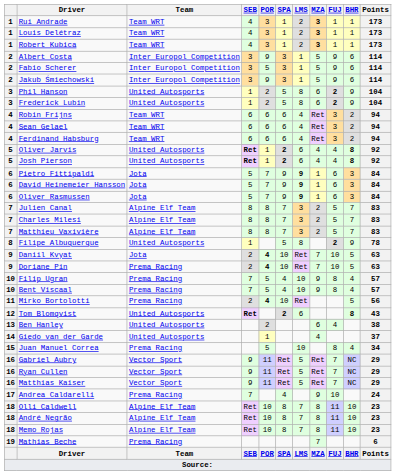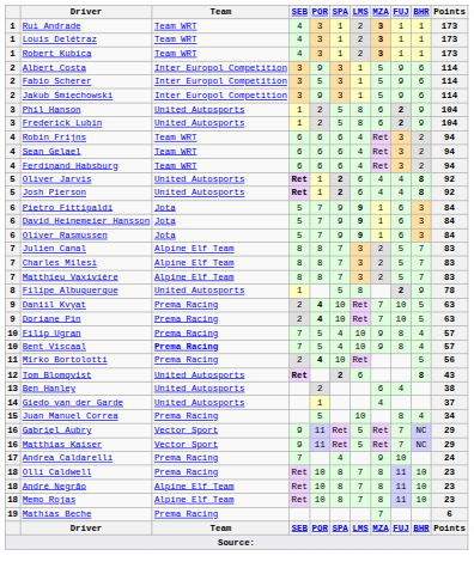 <table class="wikitable" style="font-size:85%; text-align:center;">
 <tr>
 <th></th>
 <th>Driver</th>
 <th>Team</th>
 <th><a href='#'>SEB</a><br></th>
 <th><a href='#'>POR</a><br></th>
 <th><a href='#'>SPA</a><br></th>
 <th><a href='#'>LMS</a><br></th>
 <th><a href='#'>MZA</a><br></th>
 <th><a href='#'>FUJ</a><br></th>
 <th><a href='#'>BHR</a><br></th>
 <th>Points</th>
 </tr>
 <tr>
 <th>1</th>
 <td align="left"> <a href='#'>Rui Andrade</a></td>
 <td align="left"> <a href='#'>Team WRT</a></td>
 <td style="background:#dfffdf;">4</td>
 <td style="background:#ffdf9f;">3</td>
 <td style="background:#ffffbf;">1</td>
 <td style="background:#dfdfdf;">2</td>
 <td style="background:#ffdf9f;"><strong>3</strong></td>
 <td style="background:#ffffbf;">1</td>
 <td style="background:#ffffbf;">1</td>
 <th>173</th>
 </tr>
 <tr>
 <th>1</th>
 <td align="left"> <a href='#'>Louis Delétraz</a></td>
 <td align="left"> <a href='#'>Team WRT</a></td>
 <td style="background:#dfffdf;">4</td>
 <td style="background:#ffdf9f;">3</td>
 <td style="background:#ffffbf;">1</td>
 <td style="background:#dfdfdf;">2</td>
 <td style="background:#ffdf9f;"><strong>3</strong></td>
 <td style="background:#ffffbf;">1</td>
 <td style="background:#ffffbf;">1</td>
 <th>173</th>
 </tr>
 <tr>
 <th>1</th>
 <td align="left"> <a href='#'>Robert Kubica</a></td>
 <td align="left"> <a href='#'>Team WRT</a></td>
 <td style="background:#dfffdf;">4</td>
 <td style="background:#ffdf9f;">3</td>
 <td style="background:#ffffbf;">1</td>
 <td style="background:#dfdfdf;">2</td>
 <td style="background:#ffdf9f;"><strong>3</strong></td>
 <td style="background:#ffffbf;">1</td>
 <td style="background:#ffffbf;">1</td>
 <th>173</th>
 </tr>
 <tr>
 <th>2</th>
 <td align="left"> <a href='#'>Albert Costa</a></td>
 <td align="left"> <a href='#'>Inter Europol Competition</a></td>
 <td style="background:#ffdf9f;">3</td>
 <td style="background:#dfffdf;">9</td>
 <td style="background:#ffdf9f;">3</td>
 <td style="background:#ffffbf;">1</td>
 <td style="background:#dfffdf;">5</td>
 <td style="background:#dfffdf;">9</td>
 <td style="background:#dfffdf;">6</td>
 <th>114</th>
 </tr>
 <tr>
 <th>2</th>
 <td align="left"> <a href='#'>Fabio Scherer</a></td>
 <td align="left"> <a href='#'>Inter Europol Competition</a></td>
 <td style="background:#ffdf9f;">3</td>
 <td style="background:#dfffdf;">5</td>
 <td style="background:#ffdf9f;">3</td>
 <td style="background:#ffffbf;">1</td>
 <td style="background:#dfffdf;">5</td>
 <td style="background:#dfffdf;">9</td>
 <td style="background:#dfffdf;">6</td>
 <th>114</th>
 </tr>
 <tr>
 <th>2</th>
 <td align="left"> <a href='#'>Jakub Śmiechowski</a></td>
 <td align="left" nowrap> <a href='#'>Inter Europol Competition</a></td>
 <td style="background:#ffdf9f;">3</td>
 <td style="background:#dfffdf;">9</td>
 <td style="background:#ffdf9f;">3</td>
 <td style="background:#ffffbf;">1</td>
 <td style="background:#dfffdf;">5</td>
 <td style="background:#dfffdf;">9</td>
 <td style="background:#dfffdf;">6</td>
 <th>114</th>
 </tr>
 <tr>
 <th>3</th>
 <td align="left"> <a href='#'>Phil Hanson</a></td>
 <td align="left"> <a href='#'>United Autosports</a></td>
 <td style="background:#ffffbf;">1</td>
 <td style="background:#dfdfdf;">2</td>
 <td style="background:#dfffdf;">5</td>
 <td style="background:#dfffdf;">8</td>
 <td style="background:#dfffdf;">6</td>
 <td style="background:#dfdfdf;"><strong>2</strong></td>
 <td style="background:#dfffdf;">9</td>
 <th>104</th>
 </tr>
 <tr>
 <th>3</th>
 <td align="left"> <a href='#'>Frederick Lubin</a></td>
 <td align="left"> <a href='#'>United Autosports</a></td>
 <td style="background:#ffffbf;">1</td>
 <td style="background:#dfdfdf;">2</td>
 <td style="background:#dfffdf;">5</td>
 <td style="background:#dfffdf;">8</td>
 <td style="background:#dfffdf;">6</td>
 <td style="background:#dfdfdf;"><strong>2</strong></td>
 <td style="background:#dfffdf;">9</td>
 <th>104</th>
 </tr>
 <tr>
 <th>4</th>
 <td align="left"> <a href='#'>Robin Frijns</a></td>
 <td align="left"> <a href='#'>Team WRT</a></td>
 <td style="background:#dfffdf;">6</td>
 <td style="background:#dfffdf;">6</td>
 <td style="background:#dfffdf;">6</td>
 <td style="background:#dfffdf;">4</td>
 <td style="background:#efcfff;">Ret</td>
 <td style="background:#ffdf9f;">3</td>
 <td style="background:#dfdfdf;">2</td>
 <th>94</th>
 </tr>
 <tr>
 <th>4</th>
 <td align="left"> <a href='#'>Sean Gelael</a></td>
 <td align="left"> <a href='#'>Team WRT</a></td>
 <td style="background:#dfffdf;">6</td>
 <td style="background:#dfffdf;">6</td>
 <td style="background:#dfffdf;">6</td>
 <td style="background:#dfffdf;">4</td>
 <td style="background:#efcfff;">Ret</td>
 <td style="background:#ffdf9f;">3</td>
 <td style="background:#dfdfdf;">2</td>
 <th>94</th>
 </tr>
 <tr>
 <th>4</th>
 <td align="left"> <a href='#'>Ferdinand Habsburg</a></td>
 <td align="left"> <a href='#'>Team WRT</a></td>
 <td style="background:#dfffdf;">6</td>
 <td style="background:#dfffdf;">6</td>
 <td style="background:#dfffdf;">6</td>
 <td style="background:#dfffdf;">4</td>
 <td style="background:#efcfff;">Ret</td>
 <td style="background:#ffdf9f;">3</td>
 <td style="background:#dfdfdf;">2</td>
 <th>94</th>
 </tr>
 <tr>
 <th>5</th>
 <td align="left"> <a href='#'>Oliver Jarvis</a></td>
 <td align="left"> <a href='#'>United Autosports</a></td>
 <td style="background:#efcfff;"><strong>Ret</strong></td>
 <td style="background:#ffffbf;">1</td>
 <td style="background:#dfdfdf;"><strong>2</strong></td>
 <td style="background:#dfffdf;">6</td>
 <td style="background:#dfffdf;">4</td>
 <td style="background:#dfffdf;">4</td>
 <td style="background:#dfffdf;"><strong>8</strong></td>
 <th>92</th>
 </tr>
 <tr>
 <th>5</th>
 <td align="left"> <a href='#'>Josh Pierson</a></td>
 <td align="left"> <a href='#'>United Autosports</a></td>
 <td style="background:#efcfff;"><strong>Ret</strong></td>
 <td style="background:#ffffbf;">1</td>
 <td style="background:#dfdfdf;"><strong>2</strong></td>
 <td style="background:#dfffdf;">6</td>
 <td style="background:#dfffdf;">4</td>
 <td style="background:#dfffdf;">4</td>
 <td style="background:#dfffdf;"><strong>8</strong></td>
 <th>92</th>
 </tr>
 <tr>
 <th>6</th>
 <td align="left"> <a href='#'>Pietro Fittipaldi</a></td>
 <td align="left"> <a href='#'>Jota</a></td>
 <td style="background:#dfffdf;">5</td>
 <td style="background:#dfffdf;">7</td>
 <td style="background:#dfffdf;">9</td>
 <td style="background:#dfffdf;"><strong>9</strong></td>
 <td style="background:#ffffbf;">1</td>
 <td style="background:#dfffdf;">6</td>
 <td style="background:#ffdf9f;">3</td>
 <th>84</th>
 </tr>
 <tr>
 <th>6</th>
 <td align="left" nowrap> <a href='#'>David Heinemeier Hansson</a></td>
 <td align="left"> <a href='#'>Jota</a></td>
 <td style="background:#dfffdf;">5</td>
 <td style="background:#dfffdf;">7</td>
 <td style="background:#dfffdf;">9</td>
 <td style="background:#dfffdf;"><strong>9</strong></td>
 <td style="background:#ffffbf;">1</td>
 <td style="background:#dfffdf;">6</td>
 <td style="background:#ffdf9f;">3</td>
 <th>84</th>
 </tr>
 <tr>
 <th>6</th>
 <td align="left"> <a href='#'>Oliver Rasmussen</a></td>
 <td align="left"> <a href='#'>Jota</a></td>
 <td style="background:#dfffdf;">5</td>
 <td style="background:#dfffdf;">7</td>
 <td style="background:#dfffdf;">9</td>
 <td style="background:#dfffdf;"><strong>9</strong></td>
 <td style="background:#ffffbf;">1</td>
 <td style="background:#dfffdf;">6</td>
 <td style="background:#ffdf9f;">3</td>
 <th>84</th>
 </tr>
 <tr>
 <th>7</th>
 <td align="left"> <a href='#'>Julien Canal</a></td>
 <td align="left"> <a href='#'>Alpine Elf Team</a></td>
 <td style="background:#dfffdf;">8</td>
 <td style="background:#dfffdf;">8</td>
 <td style="background:#dfffdf;">7</td>
 <td style="background:#ffdf9f;">3</td>
 <td style="background:#dfdfdf;">2</td>
 <td style="background:#dfffdf;">5</td>
 <td style="background:#dfffdf;">7</td>
 <th>83</th>
 </tr>
 <tr>
 <th>7</th>
 <td align="left"> <a href='#'>Charles Milesi</a></td>
 <td align="left"> <a href='#'>Alpine Elf Team</a></td>
 <td style="background:#dfffdf;">8</td>
 <td style="background:#dfffdf;">8</td>
 <td style="background:#dfffdf;">7</td>
 <td style="background:#ffdf9f;">3</td>
 <td style="background:#dfdfdf;">2</td>
 <td style="background:#dfffdf;">5</td>
 <td style="background:#dfffdf;">7</td>
 <th>83</th>
 </tr>
 <tr>
 <th>7</th>
 <td align="left"> <a href='#'>Matthieu Vaxivière</a></td>
 <td align="left"> <a href='#'>Alpine Elf Team</a></td>
 <td style="background:#dfffdf;">8</td>
 <td style="background:#dfffdf;">8</td>
 <td style="background:#dfffdf;">7</td>
 <td style="background:#ffdf9f;">3</td>
 <td style="background:#dfdfdf;">2</td>
 <td style="background:#dfffdf;">5</td>
 <td style="background:#dfffdf;">7</td>
 <th>83</th>
 </tr>
 <tr>
 <th>8</th>
 <td align="left"> <a href='#'>Filipe Albuquerque</a></td>
 <td align="left"> <a href='#'>United Autosports</a></td>
 <td style="background:#ffffbf;">1</td>
 <td style="background:#;"></td>
 <td style="background:#dfffdf;">5</td>
 <td style="background:#dfffdf;">8</td>
 <td style="background:#;"></td>
 <td style="background:#dfdfdf;"><strong>2</strong></td>
 <td style="background:#dfffdf;">9</td>
 <th>78</th>
 </tr>
 <tr>
 <th>9</th>
 <td align="left"> <a href='#'>Daniil Kvyat</a></td>
-<td align="left"> <a href='#'>Jota</a></td>
+<td align="left"> <a href='#'>Prema Racing</a></td>
 <td style="background:#dfdfdf;">2</td>
 <td style="background:#dfffdf;"><strong>4</strong></td>
 <td style="background:#dfffdf;">10</td>
 <td style="background:#efcfff;">Ret</td>
 <td style="background:#dfffdf;">7</td>
 <td style="background:#dfffdf;">10</td>
 <td style="background:#dfffdf;">5</td>
 <th>63</th>
 </tr>
 <tr>
 <th>9</th>
 <td align="left"> <a href='#'>Doriane Pin</a></td>
 <td align="left"> <a href='#'>Prema Racing</a></td>
 <td style="background:#dfdfdf;">2</td>
 <td style="background:#dfffdf;"><strong>4</strong></td>
 <td style="background:#dfffdf;">10</td>
 <td style="background:#efcfff;">Ret</td>
 <td style="background:#dfffdf;">7</td>
 <td style="background:#dfffdf;">10</td>
 <td style="background:#dfffdf;">5</td>
 <th>63</th>
 </tr>
 <tr>
 <th>10</th>
 <td align="left"> <a href='#'>Filip Ugran</a></td>
 <td align="left"> <a href='#'>Prema Racing</a></td>
 <td style="background:#dfffdf;">7</td>
 <td style="background:#dfffdf;">5</td>
 <td style="background:#dfffdf;">4</td>
 <td style="background:#dfffdf;">10</td>
 <td style="background:#dfffdf;">9</td>
 <td style="background:#dfffdf;">8</td>
 <td style="background:#dfffdf;">4</td>
 <th>57</th>
 </tr>
 <tr>
 <th>10</th>
 <td align="left"> <a href='#'>Bent Viscaal</a></td>
-<td align="left"> <a href='#'>Prema Racing</a></td>
+<td align="left"><strong> <a href='#'>Prema Racing</a></strong></td>
 <td style="background:#dfffdf;">7</td>
 <td style="background:#dfffdf;">5</td>
 <td style="background:#dfffdf;">4</td>
 <td style="background:#dfffdf;">10</td>
 <td style="background:#dfffdf;">9</td>
 <td style="background:#dfffdf;">8</td>
 <td style="background:#dfffdf;">4</td>
 <th>57</th>
 </tr>
 <tr>
 <th>11</th>
 <td align="left"> <a href='#'>Mirko Bortolotti</a></td>
 <td align="left"> <a href='#'>Prema Racing</a></td>
 <td style="background:#dfdfdf;">2</td>
 <td style="background:#dfffdf;"><strong>4</strong></td>
 <td style="background:#dfffdf;">10</td>
 <td style="background:#efcfff;">Ret</td>
 <td style="background:#;"></td>
 <td style="background:#;"></td>
 <td style="background:#dfffdf;">5</td>
 <th>56</th>
 </tr>
 <tr>
 <th>12</th>
 <td align="left"> <a href='#'>Tom Blomqvist</a></td>
 <td align="left"> <a href='#'>United Autosports</a></td>
 <td style="background:#efcfff;"><strong>Ret</strong></td>
 <td style="background:#;"></td>
 <td style="background:#dfdfdf;"><strong>2</strong></td>
 <td style="background:#dfffdf;">6</td>
 <td style="background:#;"></td>
 <td style="background:#;"></td>
 <td style="background:#dfffdf;"><strong>8</strong></td>
 <th>43</th>
 </tr>
 <tr>
 <th>13</th>
 <td align="left"> <a href='#'>Ben Hanley</a></td>
 <td align="left"> <a href='#'>United Autosports</a></td>
 <td style="background:#;"></td>
 <td style="background:#dfdfdf;">2</td>
 <td style="background:#;"></td>
 <td style="background:#;"></td>
 <td style="background:#dfffdf;">6</td>
 <td style="background:#dfffdf;">4</td>
 <td style="background:#;"></td>
 <th>38</th>
 </tr>
 <tr>
 <th>14</th>
 <td align="left"> <a href='#'>Giedo van der Garde</a></td>
 <td align="left"> <a href='#'>United Autosports</a></td>
 <td style="background:#;"></td>
 <td style="background:#ffffbf;">1</td>
 <td style="background:#;"></td>
 <td style="background:#;"></td>
 <td style="background:#dfffdf;">4</td>
 <td style="background:#;"></td>
 <td style="background:#;"></td>
 <th>37</th>
 </tr>
 <tr>
 <th>15</th>
 <td align="left"> <a href='#'>Juan Manuel Correa</a></td>
 <td align="left"> <a href='#'>Prema Racing</a></td>
 <td style="background:#;"></td>
 <td style="background:#dfffdf;">5</td>
 <td style="background:#;"></td>
 <td style="background:#dfffdf;">10</td>
 <td style="background:#;"></td>
 <td style="background:#dfffdf;">8</td>
 <td style="background:#dfffdf;">4</td>
 <th>34</th>
 </tr>
 <tr>
 <th>16</th>
 <td align="left"> <a href='#'>Gabriel Aubry</a></td>
 <td align="left"> <a href='#'>Vector Sport</a></td>
 <td style="background:#dfffdf;">9</td>
 <td style="background:#cfcfff;">11</td>
 <td style="background:#efcfff;">Ret</td>
 <td style="background:#dfffdf;">5</td>
 <td style="background:#efcfff;">Ret</td>
 <td style="background:#dfffdf;">7</td>
 <td style="background:#cfcfff;">NC</td>
 <th>29</th>
 </tr>
 <tr>
 <th>16</th>
-<td align="left"> <a href='#'>Ryan Cullen</a></td>
-<td align="left"> <a href='#'>Vector Sport</a></td>
-<td style="background:#dfffdf;">9</td>
-<td style="background:#cfcfff;">11</td>
-<td style="background:#efcfff;">Ret</td>
-<td style="background:#dfffdf;">5</td>
-<td style="background:#efcfff;">Ret</td>
-<td style="background:#dfffdf;">7</td>
-<td style="background:#cfcfff;">NC</td>
-<th>29</th>
-</tr>
-<tr>
-<th>16</th>
 <td align="left"> <a href='#'>Matthias Kaiser</a></td>
 <td align="left"> <a href='#'>Vector Sport</a></td>
 <td style="background:#dfffdf;">9</td>
 <td style="background:#cfcfff;">11</td>
 <td style="background:#efcfff;">Ret</td>
 <td style="background:#dfffdf;">5</td>
 <td style="background:#efcfff;">Ret</td>
 <td style="background:#dfffdf;">7</td>
 <td style="background:#cfcfff;">NC</td>
 <th>29</th>
 </tr>
 <tr>
 <th>17</th>
 <td align="left"> <a href='#'>Andrea Caldarelli</a></td>
 <td align="left"> <a href='#'>Prema Racing</a></td>
 <td style="background:#dfffdf;">7</td>
 <td style="background:#;"></td>
 <td style="background:#dfffdf;">4</td>
 <td style="background:#;"></td>
 <td style="background:#dfffdf;">9</td>
 <td style="background:#dfffdf;">10</td>
 <td style="background:#;"></td>
 <th>24</th>
 </tr>
 <tr>
 <th>18</th>
 <td align="left"> <a href='#'>Olli Caldwell</a></td>
-<td align="left"> <a href='#'>Alpine Elf Team</a></td>
+<td align="left"> <a href='#'>Prema Racing</a></td>
 <td style="background:#efcfff;">Ret</td>
 <td style="background:#dfffdf;">10</td>
 <td style="background:#dfffdf;">8</td>
 <td style="background:#dfffdf;">7</td>
 <td style="background:#dfffdf;">8</td>
 <td style="background:#cfcfff;">11</td>
 <td style="background:#dfffdf;">10</td>
 <th>23</th>
 </tr>
 <tr>
 <th>18</th>
 <td align="left"> <a href='#'>André Negrão</a></td>
 <td align="left"> <a href='#'>Alpine Elf Team</a></td>
 <td style="background:#efcfff;">Ret</td>
 <td style="background:#dfffdf;">10</td>
 <td style="background:#dfffdf;">8</td>
 <td style="background:#dfffdf;">7</td>
 <td style="background:#dfffdf;">8</td>
 <td style="background:#cfcfff;">11</td>
 <td style="background:#dfffdf;">10</td>
 <th>23</th>
 </tr>
 <tr>
 <th>18</th>
 <td align="left"> <a href='#'>Memo Rojas</a></td>
 <td align="left"> <a href='#'>Alpine Elf Team</a></td>
 <td style="background:#efcfff;">Ret</td>
 <td style="background:#dfffdf;">10</td>
 <td style="background:#dfffdf;">8</td>
 <td style="background:#dfffdf;">7</td>
 <td style="background:#dfffdf;">8</td>
 <td style="background:#cfcfff;">11</td>
 <td style="background:#dfffdf;">10</td>
 <th>23</th>
 </tr>
 <tr>
 <th>19</th>
 <td align="left"> <a href='#'>Mathias Beche</a></td>
 <td align="left"> <a href='#'>Prema Racing</a></td>
 <td style="background:#;"></td>
 <td style="background:#;"></td>
 <td style="background:#;"></td>
 <td style="background:#;"></td>
 <td style="background:#dfffdf;">7</td>
 <td style="background:#;"></td>
 <td style="background:#;"></td>
 <th>6</th>
 </tr>
 <tr>
 <th></th>
 <th>Driver</th>
 <th>Team</th>
 <th><a href='#'>SEB</a><br></th>
 <th><a href='#'>POR</a><br></th>
 <th><a href='#'>SPA</a><br></th>
 <th><a href='#'>LMS</a><br></th>
 <th><a href='#'>MZA</a><br></th>
 <th><a href='#'>FUJ</a><br></th>
 <th><a href='#'>BHR</a><br></th>
 <th>Points</th>
 </tr>
 <tr class="sortbottom">
 <td colspan="11" style="background-color:#EAECF0;text-align:center"><strong>Source:</strong></td>
 </tr>
 </table>
